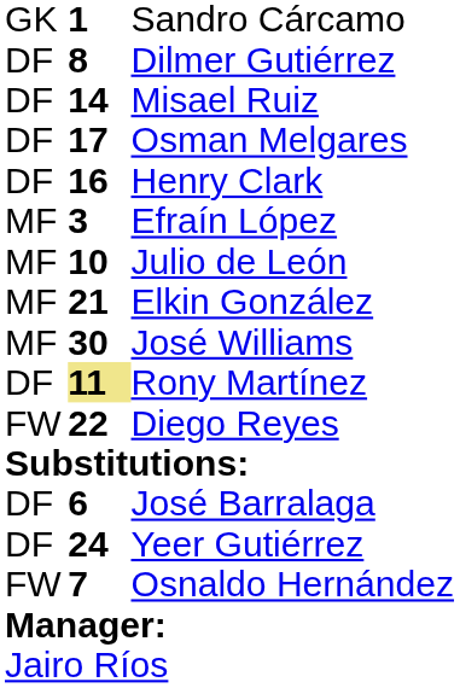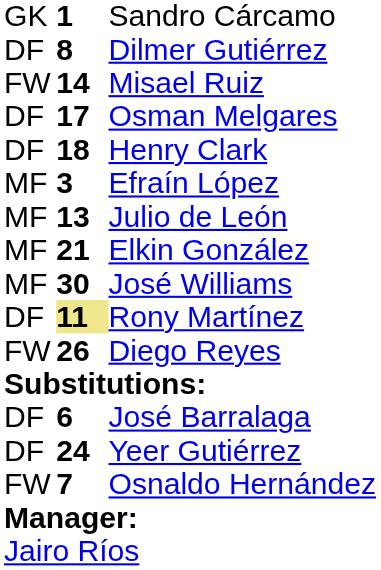 <table style = "font-size: 90%" cellspacing = "0" cellpadding = "0">
 <tr>
 <td colspan = 4></td>
 </tr>
 <tr>
 <th style="width:25px;"></th>
 <th style="width:25px;"></th>
 </tr>
 <tr>
 <td>GK</td>
 <td><strong>1</strong></td>
 <td> Sandro Cárcamo</td>
 </tr>
 <tr>
 <td>DF</td>
 <td><strong>8</strong></td>
 <td> <a href='#'>Dilmer Gutiérrez</a></td>
 <td></td>
 <td></td>
 </tr>
 <tr>
-<td>DF</td>
+<td>FW</td>
 <td><strong>14</strong></td>
 <td> <a href='#'>Misael Ruiz</a></td>
 <td></td>
 <td></td>
 </tr>
 <tr>
 <td>DF</td>
 <td><strong>17</strong></td>
 <td> <a href='#'>Osman Melgares</a></td>
 </tr>
 <tr>
 <td>DF</td>
-<td><strong>16</strong></td>
+<td><strong>18</strong></td>
 <td> <a href='#'>Henry Clark</a></td>
 </tr>
 <tr>
 <td>MF</td>
 <td><strong>3</strong></td>
 <td> <a href='#'>Efraín López</a></td>
 </tr>
 <tr>
 <td>MF</td>
-<td><strong>10</strong></td>
+<td><strong>13</strong></td>
 <td> <a href='#'>Julio de León</a></td>
 <td></td>
 <td></td>
 </tr>
 <tr>
 <td>MF</td>
 <td><strong>21</strong></td>
 <td> <a href='#'>Elkin González</a></td>
 </tr>
 <tr>
 <td>MF</td>
 <td><strong>30</strong></td>
 <td> <a href='#'>José Williams</a></td>
 </tr>
 <tr>
 <td>DF</td>
 <td style="background: khaki;"><strong>11</strong></td>
 <td> <a href='#'>Rony Martínez</a></td>
 </tr>
 <tr>
 <td>FW</td>
-<td><strong>22</strong></td>
+<td><strong>26</strong></td>
 <td> <a href='#'>Diego Reyes</a></td>
 <td></td>
 <td></td>
 </tr>
 <tr>
 <td colspan = 3><strong>Substitutions:</strong></td>
 </tr>
 <tr>
 <td>DF</td>
 <td><strong>6</strong></td>
 <td> <a href='#'>José Barralaga</a></td>
 <td></td>
 <td></td>
 <td></td>
 <td></td>
 <td></td>
 <td></td>
 </tr>
 <tr>
 <td>DF</td>
 <td><strong>24</strong></td>
 <td> <a href='#'>Yeer Gutiérrez</a></td>
 <td></td>
 <td></td>
 </tr>
 <tr>
 <td>FW</td>
 <td><strong>7</strong></td>
 <td> <a href='#'>Osnaldo Hernández</a></td>
 <td></td>
 <td></td>
 </tr>
 <tr>
 <td colspan = 3><strong>Manager:</strong></td>
 </tr>
 <tr>
 <td colspan = 3> <a href='#'>Jairo Ríos</a></td>
 </tr>
 </table>
